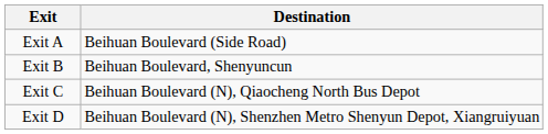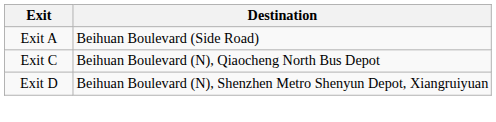 <table class="wikitable">
 <tr>
 <th style="width:70px">Exit</th>
 <th>Destination</th>
 </tr>
 <tr>
 <td align="center">Exit A</td>
 <td>Beihuan Boulevard (Side Road)</td>
 </tr>
 <tr>
-<td align="center">Exit B</td>
-<td>Beihuan Boulevard, Shenyuncun</td>
-</tr>
-<tr>
 <td align="center">Exit C</td>
 <td>Beihuan Boulevard (N), Qiaocheng North Bus Depot</td>
 </tr>
 <tr>
 <td align="center">Exit D</td>
 <td>Beihuan Boulevard (N), Shenzhen Metro Shenyun Depot, Xiangruiyuan</td>
 </tr>
 </table>
